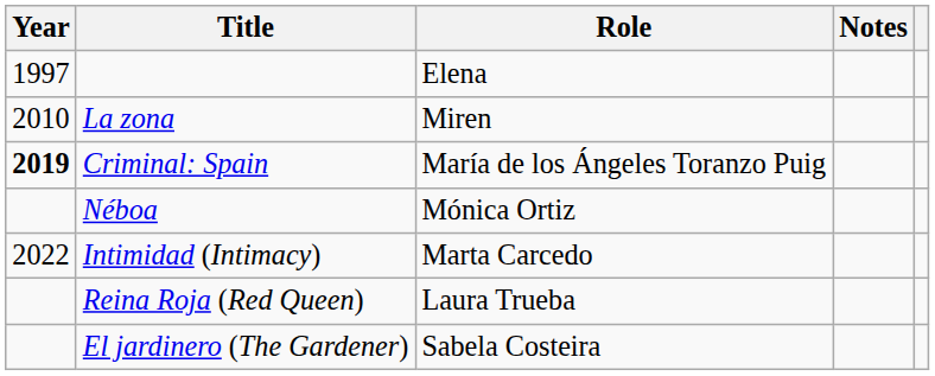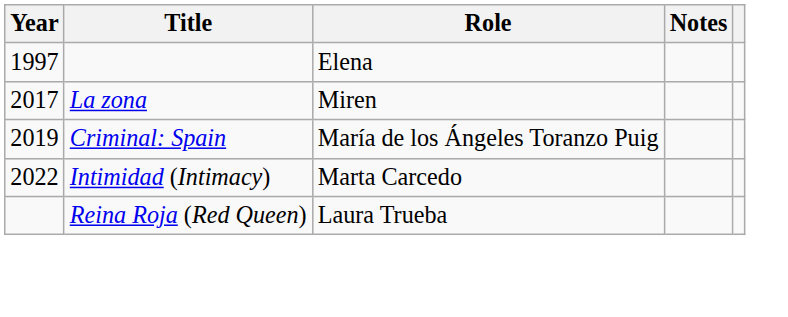 <table class="wikitable sortable">
 <tr>
 <th>Year</th>
 <th>Title</th>
 <th>Role</th>
 <th class="unsortable">Notes</th>
 <th class="unsortable"></th>
 </tr>
 <tr>
 <td align = "center">1997</td>
 <td><em></em></td>
 <td>Elena</td>
 <td></td>
 <td align = "center"></td>
 </tr>
 <tr>
-<td align = "center">2010</td>
+<td align = "center">2017</td>
 <td><em><a href='#'>La zona</a></em></td>
 <td>Miren</td>
 <td></td>
 <td align = "center"></td>
 </tr>
 <tr>
-<td align = "center"><strong>2019</strong></td>
+<td align = "center">2019</td>
 <td><em><a href='#'>Criminal: Spain</a></em></td>
 <td>María de los Ángeles Toranzo Puig</td>
 <td></td>
 <td align = "center"></td>
-</tr>
-<tr>
-<td></td>
-<td><em><a href='#'>Néboa</a></em></td>
-<td>Mónica Ortiz</td>
-<td></td>
-<td></td>
 </tr>
 <tr>
 <td align = "center">2022</td>
 <td><em><a href='#'>Intimidad</a></em> (<em>Intimacy</em>)</td>
 <td>Marta Carcedo</td>
 <td></td>
 <td align = "center"></td>
 </tr>
 <tr>
 <td></td>
 <td><em><a href='#'>Reina Roja</a></em> (<em>Red Queen</em>)</td>
 <td>Laura Trueba</td>
 <td></td>
 <td></td>
 </tr>
-<tr>
-<td></td>
-<td><em><a href='#'>El jardinero</a></em> (<em>The Gardener</em>)</td>
-<td>Sabela Costeira</td>
-<td></td>
-<td></td>
-</tr>
 </table>
